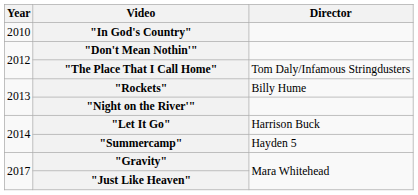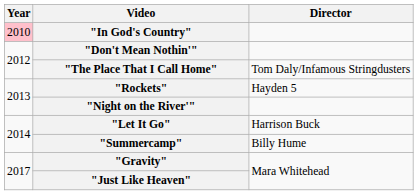 <table class="wikitable plainrowheaders">
 <tr>
 <th>Year</th>
 <th style="width:18em;">Video</th>
 <th>Director</th>
 </tr>
 <tr>
-<td>2010</td>
+<td style="background: pink;">2010</td>
 <th scope="row">"In God's Country"</th>
 <td></td>
 </tr>
 <tr>
 <td rowspan="2">2012</td>
 <th scope="row">"Don't Mean Nothin'"</th>
 <td></td>
 </tr>
 <tr>
 <th scope="row">"The Place That I Call Home"</th>
 <td>Tom Daly/Infamous Stringdusters</td>
 </tr>
 <tr>
 <td rowspan="2">2013</td>
 <th scope="row">"Rockets"</th>
-<td>Billy Hume</td>
+<td>Hayden 5</td>
 </tr>
 <tr>
 <th scope="row">"Night on the River'"</th>
 <td></td>
 </tr>
 <tr>
 <td rowspan="2">2014</td>
 <th scope="row">"Let It Go"</th>
 <td>Harrison Buck</td>
 </tr>
 <tr>
 <th scope="row">"Summercamp"</th>
-<td>Hayden 5</td>
+<td>Billy Hume</td>
 </tr>
 <tr>
 <td rowspan="2">2017</td>
 <th scope="row">"Gravity"</th>
 <td rowspan="2">Mara Whitehead</td>
 </tr>
 <tr>
 <th scope="row">"Just Like Heaven"</th>
 </tr>
 </table>
